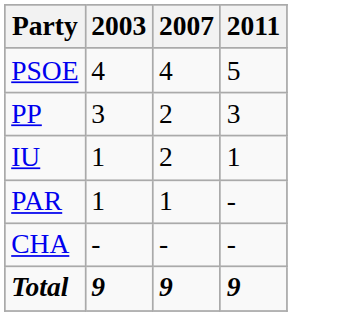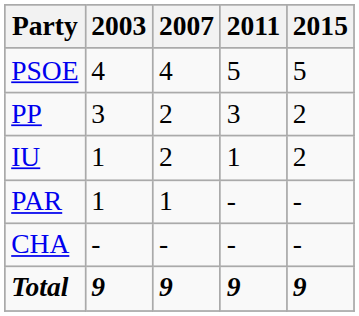 <table class="wikitable">
 <tr>
 <th>Party</th>
 <th>2003</th>
 <th>2007</th>
 <th>2011</th>
+<th>2015</th>
 </tr>
 <tr>
 <td><a href='#'>PSOE</a></td>
 <td>4</td>
 <td>4</td>
+<td>5</td>
 <td>5</td>
 </tr>
 <tr>
 <td><a href='#'>PP</a></td>
 <td>3</td>
 <td>2</td>
 <td>3</td>
+<td>2</td>
 </tr>
 <tr>
 <td><a href='#'>IU</a></td>
 <td>1</td>
 <td>2</td>
 <td>1</td>
+<td>2</td>
 </tr>
 <tr>
 <td><a href='#'>PAR</a></td>
 <td>1</td>
 <td>1</td>
 <td>-</td>
+<td>-</td>
 </tr>
 <tr>
 <td><a href='#'>CHA</a></td>
+<td>-</td>
 <td>-</td>
 <td>-</td>
 <td>-</td>
 </tr>
 <tr>
 <td><strong><em>Total</em></strong></td>
 <td><strong><em>9</em></strong></td>
 <td><strong><em>9</em></strong></td>
 <td><strong><em>9</em></strong></td>
+<td><strong><em>9</em></strong></td>
 </tr>
 </table>
